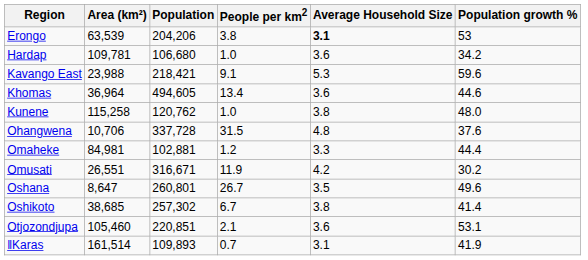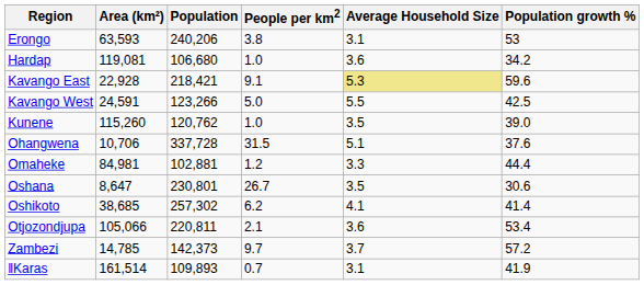 <table class="wikitable sortable">
 <tr>
 <th>Region</th>
 <th>Area (km²)</th>
 <th>Population</th>
 <th>People per km<sup>2</sup></th>
 <th>Average Household Size</th>
 <th>Population growth %</th>
 </tr>
 <tr>
 <td><a href='#'>Erongo</a></td>
-<td>63,539</td>
-<td>204,206</td>
+<td>63,593</td>
+<td>240,206</td>
 <td>3.8</td>
-<td><strong>3.1</strong></td>
+<td>3.1</td>
 <td>53</td>
 </tr>
 <tr>
 <td><a href='#'>Hardap</a></td>
-<td>109,781</td>
+<td>119,081</td>
 <td>106,680</td>
 <td>1.0</td>
 <td>3.6</td>
 <td>34.2</td>
 </tr>
 <tr>
 <td><a href='#'>Kavango East</a></td>
-<td>23,988</td>
+<td>22,928</td>
 <td>218,421</td>
 <td>9.1</td>
-<td>5.3</td>
+<td style="background: khaki;">5.3</td>
 <td>59.6</td>
 </tr>
 <tr>
-<td><a href='#'>Khomas</a></td>
-<td>36,964</td>
-<td>494,605</td>
-<td>13.4</td>
-<td>3.6</td>
-<td>44.6</td>
+<td><a href='#'>Kavango West</a></td>
+<td>24,591</td>
+<td>123,266</td>
+<td>5.0</td>
+<td>5.5</td>
+<td>42.5</td>
 </tr>
 <tr>
 <td><a href='#'>Kunene</a></td>
-<td>115,258</td>
+<td>115,260</td>
 <td>120,762</td>
 <td>1.0</td>
-<td>3.8</td>
-<td>48.0</td>
+<td>3.5</td>
+<td>39.0</td>
 </tr>
 <tr>
 <td><a href='#'>Ohangwena</a></td>
 <td>10,706</td>
 <td>337,728</td>
 <td>31.5</td>
-<td>4.8</td>
+<td>5.1</td>
 <td>37.6</td>
 </tr>
 <tr>
 <td><a href='#'>Omaheke</a></td>
 <td>84,981</td>
 <td>102,881</td>
 <td>1.2</td>
 <td>3.3</td>
 <td>44.4</td>
 </tr>
 <tr>
-<td><a href='#'>Omusati</a></td>
-<td>26,551</td>
-<td>316,671</td>
-<td>11.9</td>
-<td>4.2</td>
-<td>30.2</td>
-</tr>
-<tr>
 <td><a href='#'>Oshana</a></td>
 <td>8,647</td>
-<td>260,801</td>
+<td>230,801</td>
 <td>26.7</td>
 <td>3.5</td>
-<td>49.6</td>
+<td>30.6</td>
 </tr>
 <tr>
 <td><a href='#'>Oshikoto</a></td>
 <td>38,685</td>
 <td>257,302</td>
-<td>6.7</td>
-<td>3.8</td>
+<td>6.2</td>
+<td>4.1</td>
 <td>41.4</td>
 </tr>
 <tr>
 <td><a href='#'>Otjozondjupa</a></td>
-<td>105,460</td>
-<td>220,851</td>
+<td>105,066</td>
+<td>220,811</td>
 <td>2.1</td>
 <td>3.6</td>
-<td>53.1</td>
+<td>53.4</td>
+</tr>
+<tr>
+<td><a href='#'>Zambezi</a></td>
+<td>14,785</td>
+<td>142,373</td>
+<td>9.7</td>
+<td>3.7</td>
+<td>57.2</td>
 </tr>
 <tr>
 <td><a href='#'>ǁKaras</a></td>
 <td>161,514</td>
 <td>109,893</td>
 <td>0.7</td>
 <td>3.1</td>
 <td>41.9</td>
 </tr>
 </table>
